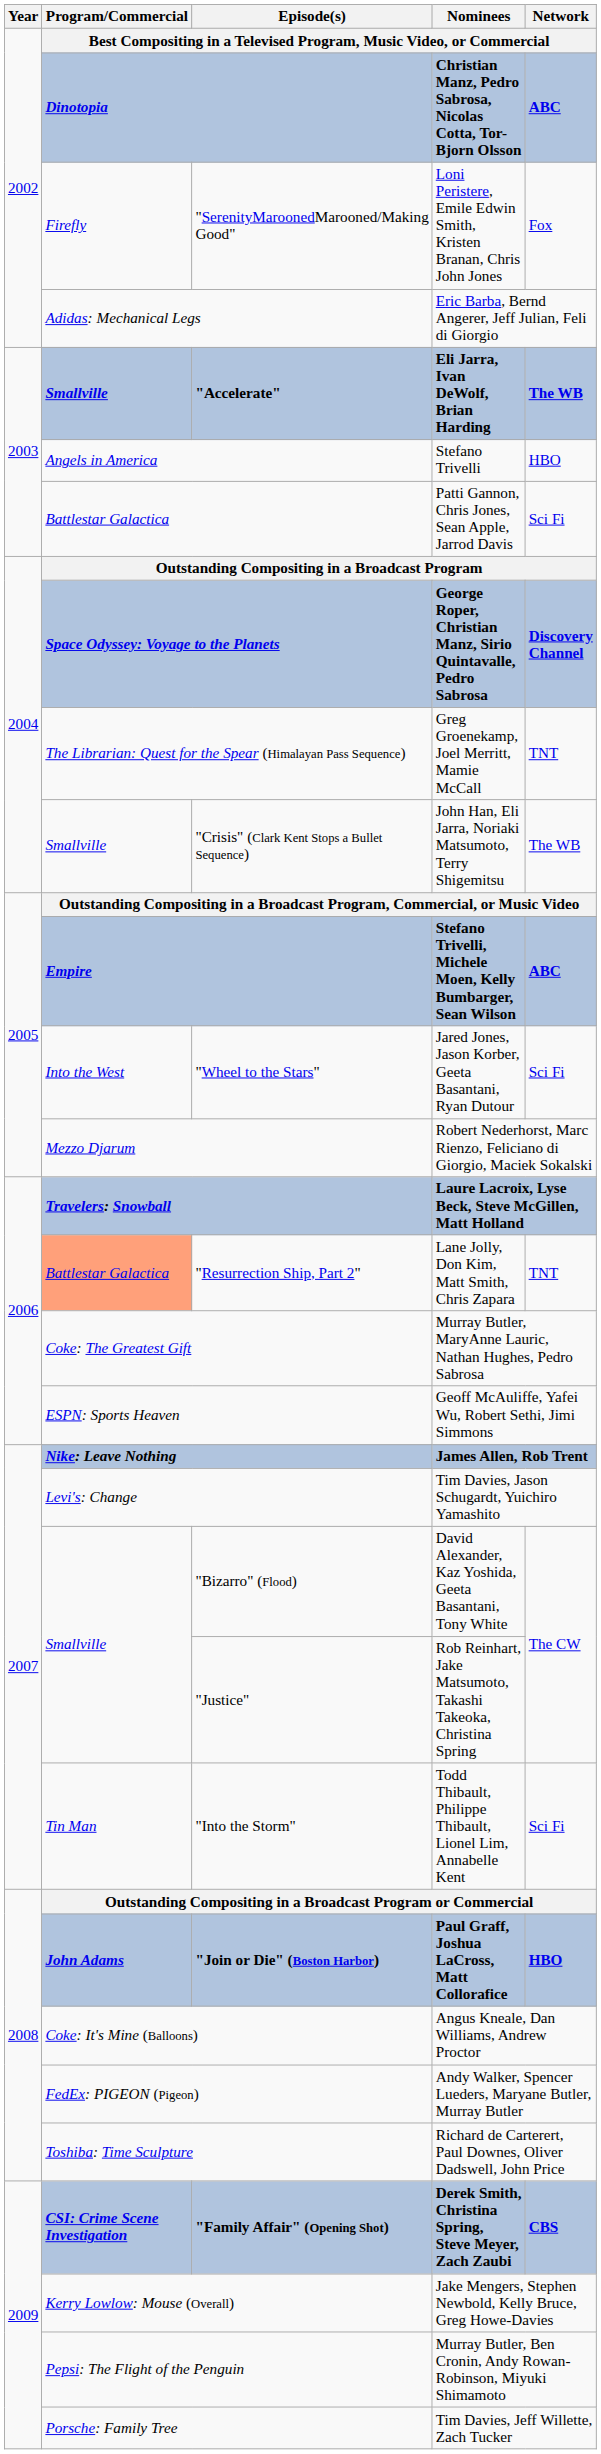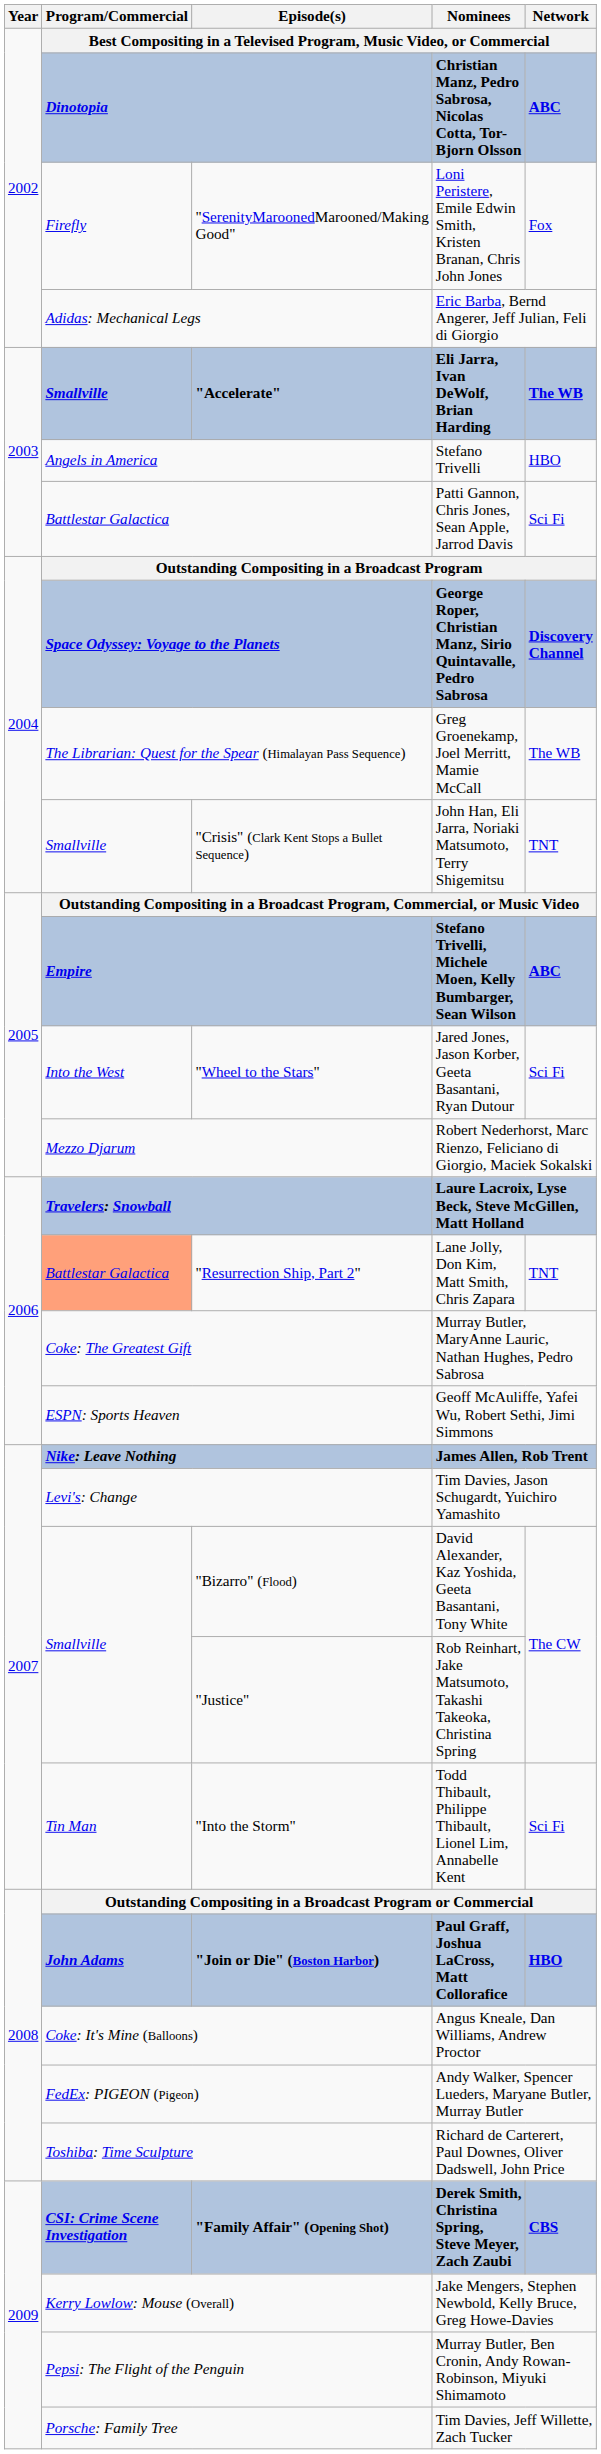 <table class="wikitable" style="width:100%">
 <tr bgcolor="#bebebe">
 <th width="5%">Year</th>
 <th width="30%">Program/Commercial</th>
 <th width="25%">Episode(s)</th>
 <th width="33%">Nominees</th>
 <th width="8%">Network</th>
 </tr>
 <tr>
 <td rowspan="4" style="text-align:center;"><a href='#'>2002</a><br></td>
 <th colspan="4">Best Compositing in a Televised Program, Music Video, or Commercial</th>
 </tr>
 <tr>
 <td style="background:#B0C4DE;" colspan="2"><strong><em><a href='#'>Dinotopia</a></em></strong></td>
 <td style="background:#B0C4DE;"><strong>Christian Manz, Pedro Sabrosa, Nicolas Cotta, Tor-Bjorn Olsson</strong></td>
 <td style="background:#B0C4DE;"><strong><a href='#'>ABC</a></strong></td>
 </tr>
 <tr>
 <td><em><a href='#'>Firefly</a></em></td>
 <td>"<a href='#'>SerenityMarooned</a>Marooned/Making Good"</td>
 <td><a href='#'>Loni Peristere</a>, Emile Edwin Smith, Kristen Branan, Chris John Jones</td>
 <td><a href='#'>Fox</a></td>
 </tr>
 <tr>
 <td colspan="2"><em><a href='#'>Adidas</a>: Mechanical Legs</em></td>
 <td colspan="2"><a href='#'>Eric Barba</a>, Bernd Angerer, Jeff Julian, Feli di Giorgio</td>
 </tr>
 <tr>
 <td rowspan="3" style="text-align:center;"><a href='#'>2003</a><br></td>
 <td style="background:#B0C4DE;"><strong><em><a href='#'>Smallville</a></em></strong></td>
 <td style="background:#B0C4DE;"><strong>"Accelerate"</strong></td>
 <td style="background:#B0C4DE;"><strong>Eli Jarra, Ivan DeWolf, Brian Harding</strong></td>
 <td style="background:#B0C4DE;"><strong><a href='#'>The WB</a></strong></td>
 </tr>
 <tr>
 <td colspan="2"><em><a href='#'>Angels in America</a></em></td>
 <td>Stefano Trivelli</td>
 <td><a href='#'>HBO</a></td>
 </tr>
 <tr>
 <td colspan="2"><em><a href='#'>Battlestar Galactica</a></em></td>
 <td>Patti Gannon, Chris Jones, Sean Apple, Jarrod Davis</td>
 <td><a href='#'>Sci Fi</a></td>
 </tr>
 <tr>
 <td rowspan="4" style="text-align:center;"><a href='#'>2004</a><br></td>
 <th colspan="4">Outstanding Compositing in a Broadcast Program</th>
 </tr>
 <tr>
 <td style="background:#B0C4DE;" colspan="2"><strong><em><a href='#'>Space Odyssey: Voyage to the Planets</a></em></strong></td>
 <td style="background:#B0C4DE;"><strong>George Roper, Christian Manz, Sirio Quintavalle, Pedro Sabrosa</strong></td>
 <td style="background:#B0C4DE;"><strong><a href='#'>Discovery Channel</a></strong></td>
 </tr>
 <tr>
 <td colspan="2"><em><a href='#'>The Librarian: Quest for the Spear</a></em> (<small>Himalayan Pass Sequence</small>)</td>
 <td>Greg Groenekamp, Joel Merritt, Mamie McCall</td>
-<td><a href='#'>TNT</a></td>
+<td><a href='#'>The WB</a></td>
 </tr>
 <tr>
 <td><em><a href='#'>Smallville</a></em></td>
 <td>"Crisis" (<small>Clark Kent Stops a Bullet Sequence</small>)</td>
 <td>John Han, Eli Jarra, Noriaki Matsumoto, Terry Shigemitsu</td>
-<td><a href='#'>The WB</a></td>
+<td><a href='#'>TNT</a></td>
 </tr>
 <tr>
 <td rowspan="4" style="text-align:center;"><a href='#'>2005</a><br></td>
 <th colspan="4">Outstanding Compositing in a Broadcast Program, Commercial, or Music Video</th>
 </tr>
 <tr>
 <td style="background:#B0C4DE;" colspan="2"><strong><em><a href='#'>Empire</a></em></strong></td>
 <td style="background:#B0C4DE;"><strong>Stefano Trivelli, Michele Moen, Kelly Bumbarger, Sean Wilson</strong></td>
 <td style="background:#B0C4DE;"><strong><a href='#'>ABC</a></strong></td>
 </tr>
 <tr>
 <td><em><a href='#'>Into the West</a></em></td>
 <td>"<a href='#'>Wheel to the Stars</a>"</td>
 <td>Jared Jones, Jason Korber, Geeta Basantani, Ryan Dutour</td>
 <td><a href='#'>Sci Fi</a></td>
 </tr>
 <tr>
 <td colspan="2"><em><a href='#'>Mezzo Djarum</a></em></td>
 <td colspan="2">Robert Nederhorst, Marc Rienzo, Feliciano di Giorgio, Maciek Sokalski</td>
 </tr>
 <tr>
 <td rowspan="4" style="text-align:center;"><a href='#'>2006</a><br></td>
 <td style="background:#B0C4DE;" colspan="2"><strong><em><a href='#'>Travelers</a>: <a href='#'>Snowball</a></em></strong></td>
 <td style="background:#B0C4DE;" colspan="2"><strong>Laure Lacroix, Lyse Beck, Steve McGillen, Matt Holland</strong></td>
 </tr>
 <tr>
 <td style="background: lightsalmon;"><em><a href='#'>Battlestar Galactica</a></em></td>
 <td>"<a href='#'>Resurrection Ship, Part 2</a>"</td>
 <td>Lane Jolly, Don Kim, Matt Smith, Chris Zapara</td>
 <td><a href='#'>TNT</a></td>
 </tr>
 <tr>
 <td colspan="2"><em><a href='#'>Coke</a>: <a href='#'>The Greatest Gift</a></em></td>
 <td colspan="2">Murray Butler, MaryAnne Lauric, Nathan Hughes, Pedro Sabrosa</td>
 </tr>
 <tr>
 <td colspan="2"><em><a href='#'>ESPN</a>: Sports Heaven</em></td>
 <td colspan="2">Geoff McAuliffe, Yafei Wu, Robert Sethi, Jimi Simmons</td>
 </tr>
 <tr>
 <td rowspan="5" style="text-align:center;"><a href='#'>2007</a><br></td>
 <td style="background:#B0C4DE;" colspan="2"><strong><em><a href='#'>Nike</a>: Leave Nothing</em></strong></td>
 <td style="background:#B0C4DE;" colspan="2"><strong>James Allen, Rob Trent</strong></td>
 </tr>
 <tr>
 <td colspan="2"><em><a href='#'>Levi's</a>: Change</em></td>
 <td colspan="2">Tim Davies, Jason Schugardt, Yuichiro Yamashito</td>
 </tr>
 <tr>
 <td rowspan="2"><em><a href='#'>Smallville</a></em></td>
 <td>"Bizarro" (<small>Flood</small>)</td>
 <td>David Alexander, Kaz Yoshida, Geeta Basantani, Tony White</td>
 <td rowspan="2"><a href='#'>The CW</a></td>
 </tr>
 <tr>
 <td>"Justice"</td>
 <td>Rob Reinhart, Jake Matsumoto, Takashi Takeoka, Christina Spring</td>
 </tr>
 <tr>
 <td><em><a href='#'>Tin Man</a></em></td>
 <td>"Into the Storm"</td>
 <td>Todd Thibault, Philippe Thibault, Lionel Lim, Annabelle Kent</td>
 <td><a href='#'>Sci Fi</a></td>
 </tr>
 <tr>
 <td rowspan="5" style="text-align:center;"><a href='#'>2008</a><br></td>
 <th colspan="4">Outstanding Compositing in a Broadcast Program or Commercial</th>
 </tr>
 <tr>
 <td style="background:#B0C4DE;"><strong><em><a href='#'>John Adams</a></em></strong></td>
 <td style="background:#B0C4DE;"><strong>"Join or Die" (<small><a href='#'>Boston Harbor</a></small>)</strong></td>
 <td style="background:#B0C4DE;"><strong>Paul Graff, Joshua LaCross, Matt Collorafice</strong></td>
 <td style="background:#B0C4DE;"><strong><a href='#'>HBO</a></strong></td>
 </tr>
 <tr>
 <td colspan="2"><em><a href='#'>Coke</a>: It's Mine</em> (<small>Balloons</small>)</td>
 <td colspan="2">Angus Kneale, Dan Williams, Andrew Proctor</td>
 </tr>
 <tr>
 <td colspan="2"><em><a href='#'>FedEx</a>: PIGEON</em> (<small>Pigeon</small>)</td>
 <td colspan="2">Andy Walker, Spencer Lueders, Maryane Butler, Murray Butler</td>
 </tr>
 <tr>
 <td colspan="2"><em><a href='#'>Toshiba</a>: <a href='#'>Time Sculpture</a></em></td>
 <td colspan="2">Richard de Carterert, Paul Downes, Oliver Dadswell, John Price</td>
 </tr>
 <tr>
 <td rowspan="4" style="text-align:center;"><a href='#'>2009</a><br></td>
 <td style="background:#B0C4DE;"><strong><em><a href='#'>CSI: Crime Scene Investigation</a></em></strong></td>
 <td style="background:#B0C4DE;"><strong>"Family Affair" (<small>Opening Shot</small>)</strong></td>
 <td style="background:#B0C4DE;"><strong>Derek Smith, Christina Spring, Steve Meyer, Zach Zaubi</strong></td>
 <td style="background:#B0C4DE;"><strong><a href='#'>CBS</a></strong></td>
 </tr>
 <tr>
 <td colspan="2"><em><a href='#'>Kerry Lowlow</a>: Mouse</em> (<small>Overall</small>)</td>
 <td colspan="2">Jake Mengers, Stephen Newbold, Kelly Bruce, Greg Howe-Davies</td>
 </tr>
 <tr>
 <td colspan="2"><em><a href='#'>Pepsi</a>: The Flight of the Penguin</em></td>
 <td colspan="2">Murray Butler, Ben Cronin, Andy Rowan-Robinson, Miyuki Shimamoto</td>
 </tr>
 <tr>
 <td colspan="2"><em><a href='#'>Porsche</a>: Family Tree</em></td>
 <td colspan="2">Tim Davies, Jeff Willette, Zach Tucker</td>
 </tr>
 </table>
